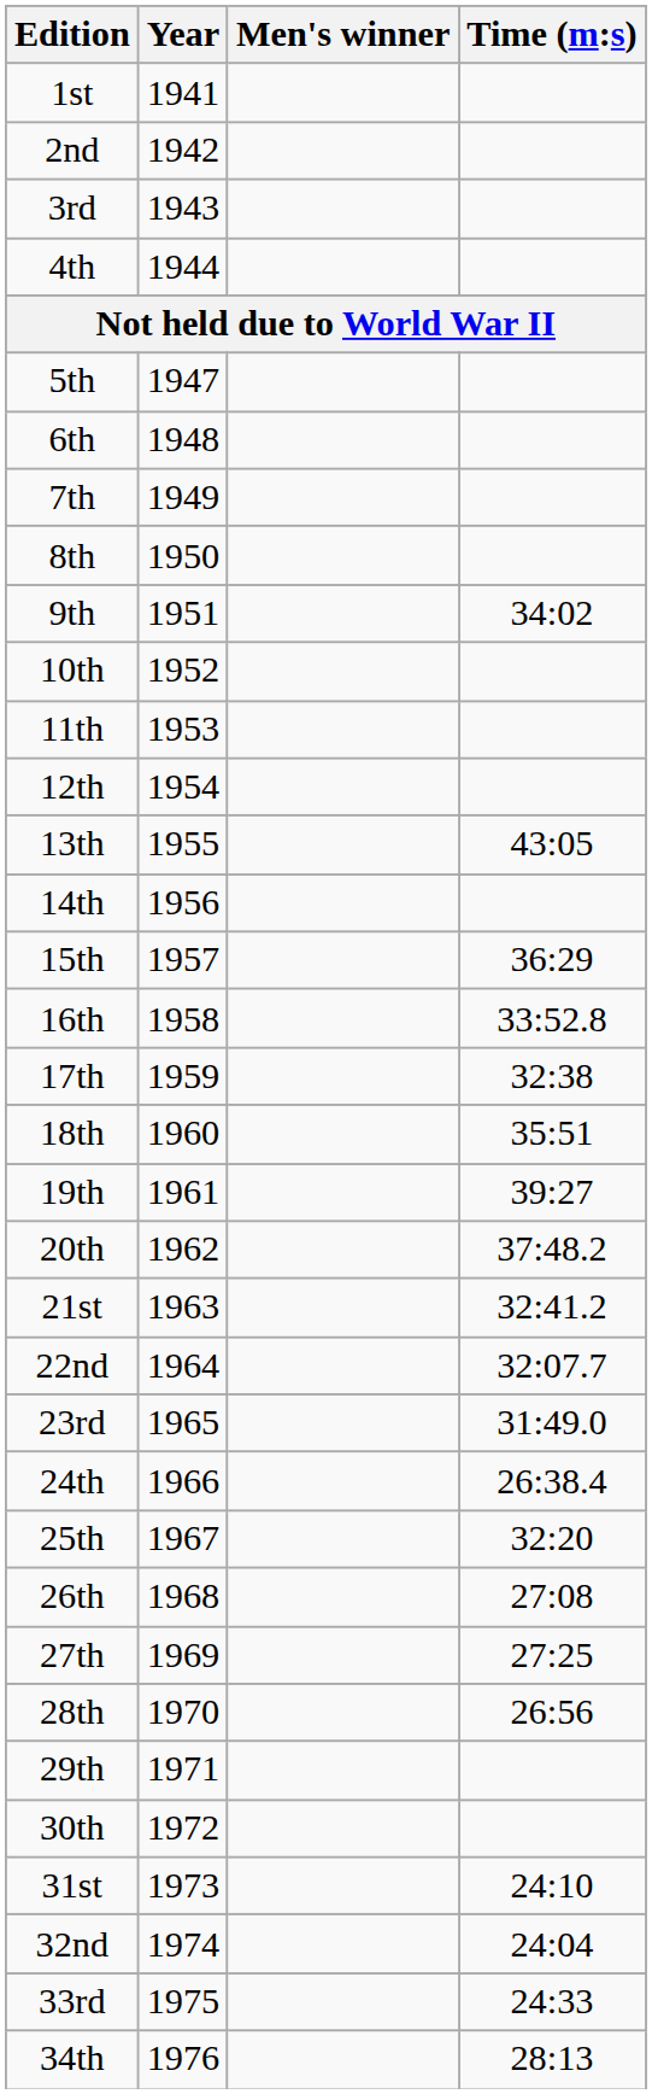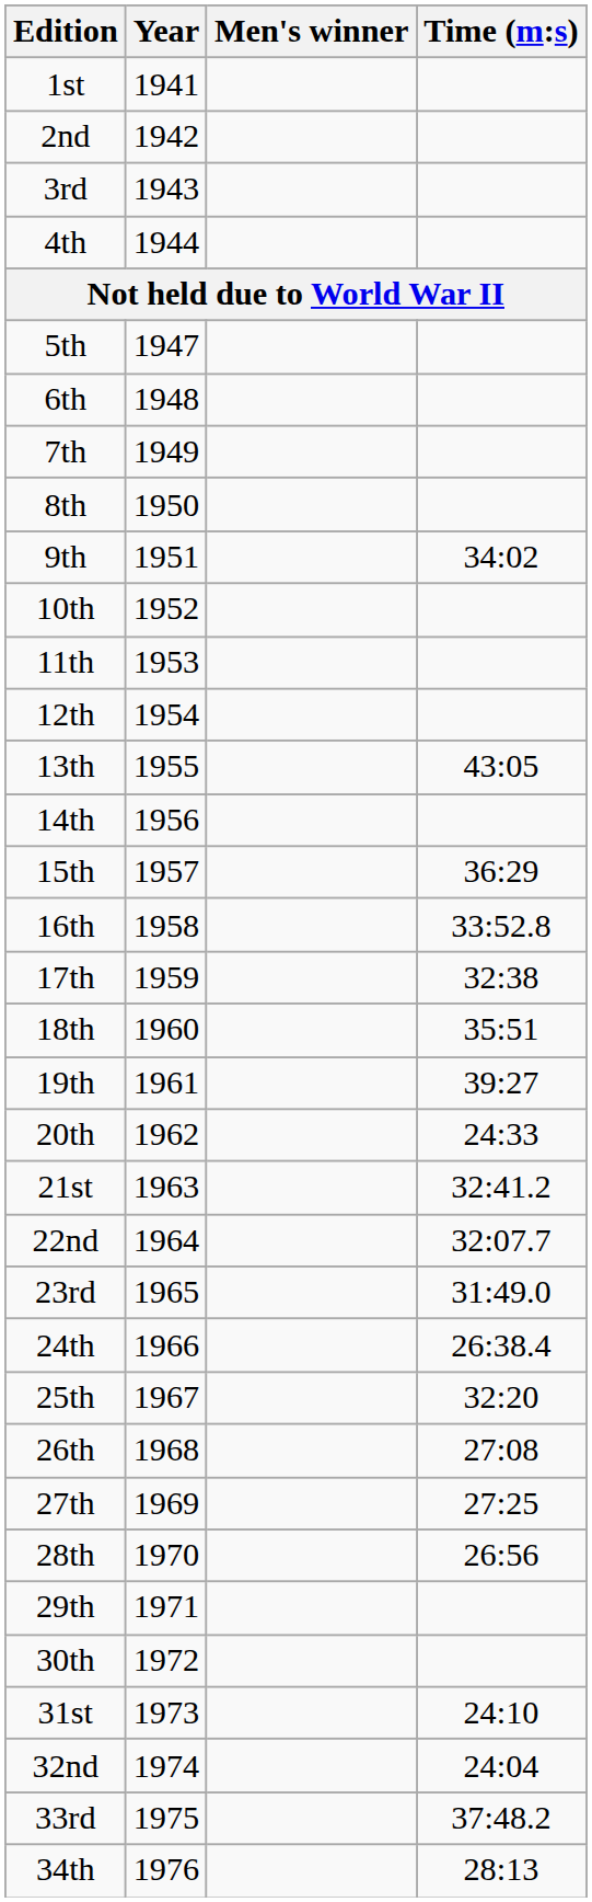 <table class="wikitable" style="text-align:center">
 <tr>
 <th>Edition</th>
 <th>Year</th>
 <th>Men's winner</th>
 <th>Time (<a href='#'>m</a>:<a href='#'>s</a>)</th>
 </tr>
 <tr>
 <td>1st</td>
 <td>1941</td>
 <td align=left></td>
 <td></td>
 </tr>
 <tr>
 <td>2nd</td>
 <td>1942</td>
 <td align=left></td>
 <td></td>
 </tr>
 <tr>
 <td>3rd</td>
 <td>1943</td>
 <td align=left></td>
 <td></td>
 </tr>
 <tr>
 <td>4th</td>
 <td>1944</td>
 <td align=left></td>
 <td></td>
 </tr>
 <tr>
 <th colspan=4>Not held due to <a href='#'>World War II</a></th>
 </tr>
 <tr>
 <td>5th</td>
 <td>1947</td>
 <td align=left></td>
 <td></td>
 </tr>
 <tr>
 <td>6th</td>
 <td>1948</td>
 <td align=left></td>
 <td></td>
 </tr>
 <tr>
 <td>7th</td>
 <td>1949</td>
 <td align=left></td>
 <td></td>
 </tr>
 <tr>
 <td>8th</td>
 <td>1950</td>
 <td align=left></td>
 <td></td>
 </tr>
 <tr>
 <td>9th</td>
 <td>1951</td>
 <td align=left></td>
 <td>34:02</td>
 </tr>
 <tr>
 <td>10th</td>
 <td>1952</td>
 <td align=left></td>
 <td></td>
 </tr>
 <tr>
 <td>11th</td>
 <td>1953</td>
 <td align=left></td>
 </tr>
 <tr>
 <td>12th</td>
 <td>1954</td>
 <td align=left></td>
 <td></td>
 </tr>
 <tr>
 <td>13th</td>
 <td>1955</td>
 <td align=left></td>
 <td>43:05</td>
 </tr>
 <tr>
 <td>14th</td>
 <td>1956</td>
 <td align=left></td>
 <td></td>
 </tr>
 <tr>
 <td>15th</td>
 <td>1957</td>
 <td align=left></td>
 <td>36:29</td>
 </tr>
 <tr>
 <td>16th</td>
 <td>1958</td>
 <td align=left></td>
 <td>33:52.8</td>
 </tr>
 <tr>
 <td>17th</td>
 <td>1959</td>
 <td align=left></td>
 <td>32:38</td>
 </tr>
 <tr>
 <td>18th</td>
 <td>1960</td>
 <td align=left></td>
 <td>35:51</td>
 </tr>
 <tr>
 <td>19th</td>
 <td>1961</td>
 <td align=left></td>
 <td>39:27</td>
 </tr>
 <tr>
 <td>20th</td>
 <td>1962</td>
 <td align=left></td>
-<td>37:48.2</td>
+<td>24:33</td>
 </tr>
 <tr>
 <td>21st</td>
 <td>1963</td>
 <td align=left></td>
 <td>32:41.2</td>
 </tr>
 <tr>
 <td>22nd</td>
 <td>1964</td>
 <td align=left></td>
 <td>32:07.7</td>
 </tr>
 <tr>
 <td>23rd</td>
 <td>1965</td>
 <td align=left></td>
 <td>31:49.0</td>
 </tr>
 <tr>
 <td>24th</td>
 <td>1966</td>
 <td align=left></td>
 <td>26:38.4</td>
 </tr>
 <tr>
 <td>25th</td>
 <td>1967</td>
 <td align=left></td>
 <td>32:20</td>
 </tr>
 <tr>
 <td>26th</td>
 <td>1968</td>
 <td align=left></td>
 <td>27:08</td>
 </tr>
 <tr>
 <td>27th</td>
 <td>1969</td>
 <td align=left></td>
 <td>27:25</td>
 </tr>
 <tr>
 <td>28th</td>
 <td>1970</td>
 <td align=left></td>
 <td>26:56</td>
 </tr>
 <tr>
 <td>29th</td>
 <td>1971</td>
 <td align=left></td>
 <td></td>
 </tr>
 <tr>
 <td>30th</td>
 <td>1972</td>
 <td align=left></td>
 <td></td>
 </tr>
 <tr>
 <td>31st</td>
 <td>1973</td>
 <td align=left></td>
 <td>24:10</td>
 </tr>
 <tr>
 <td>32nd</td>
 <td>1974</td>
 <td align=left></td>
 <td>24:04</td>
 </tr>
 <tr>
 <td>33rd</td>
 <td>1975</td>
 <td align=left></td>
-<td>24:33</td>
+<td>37:48.2</td>
 </tr>
 <tr>
 <td>34th</td>
 <td>1976</td>
 <td align=left></td>
 <td>28:13</td>
 </tr>
 </table>
